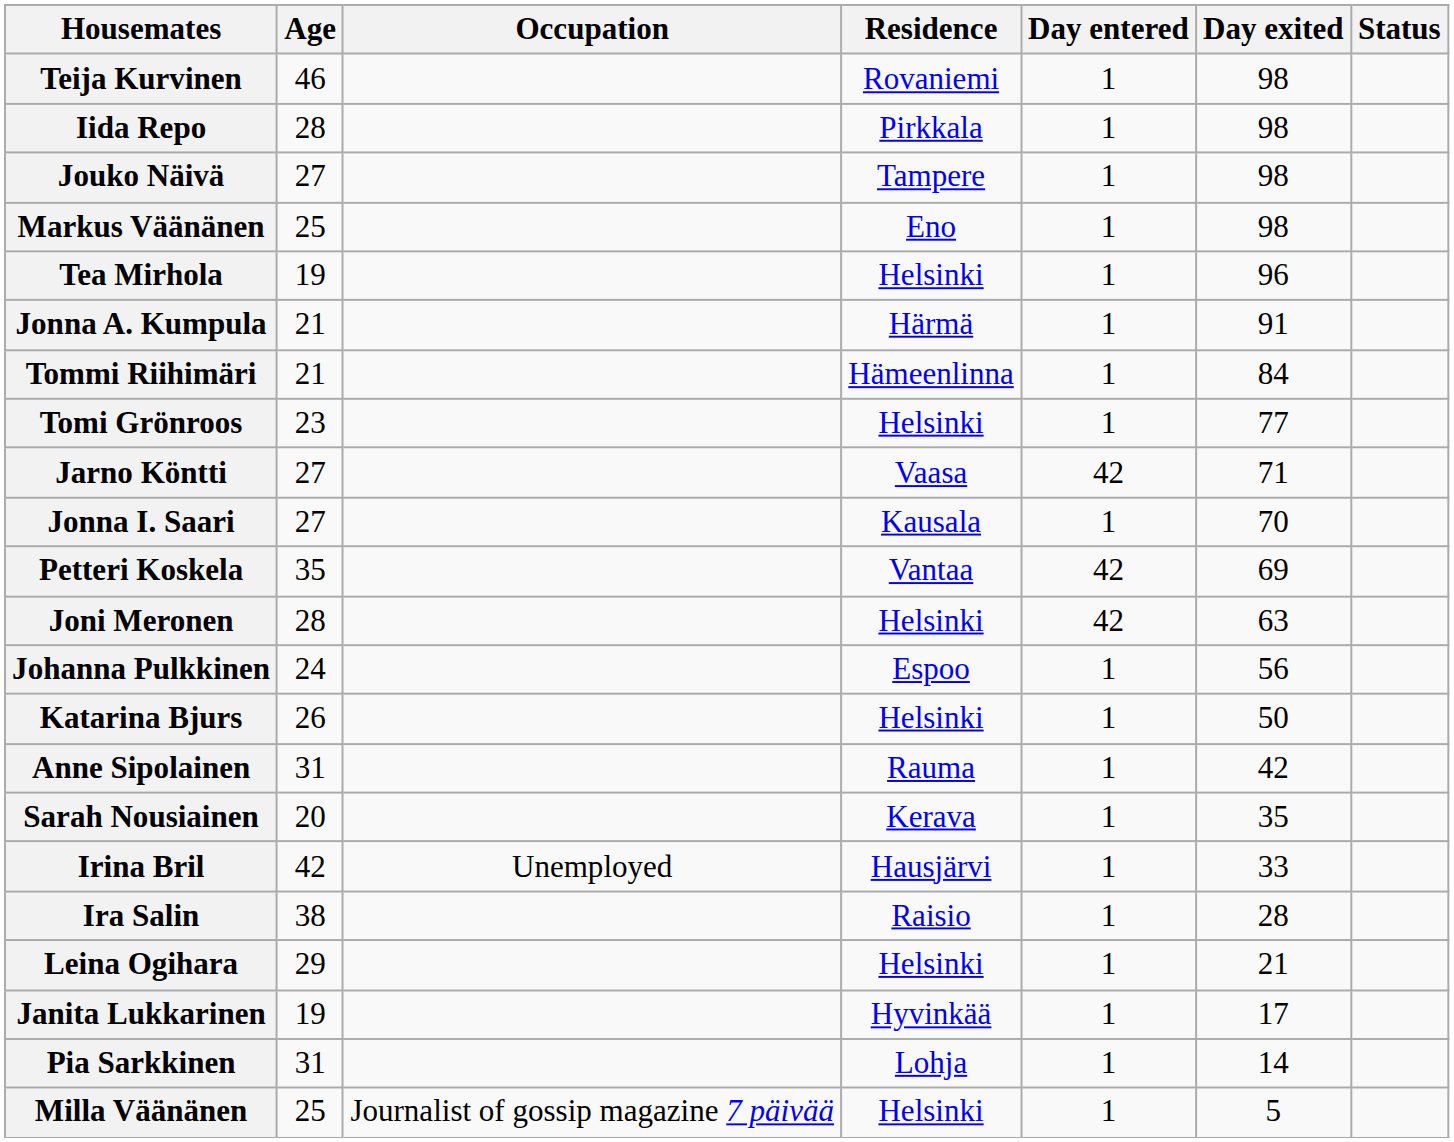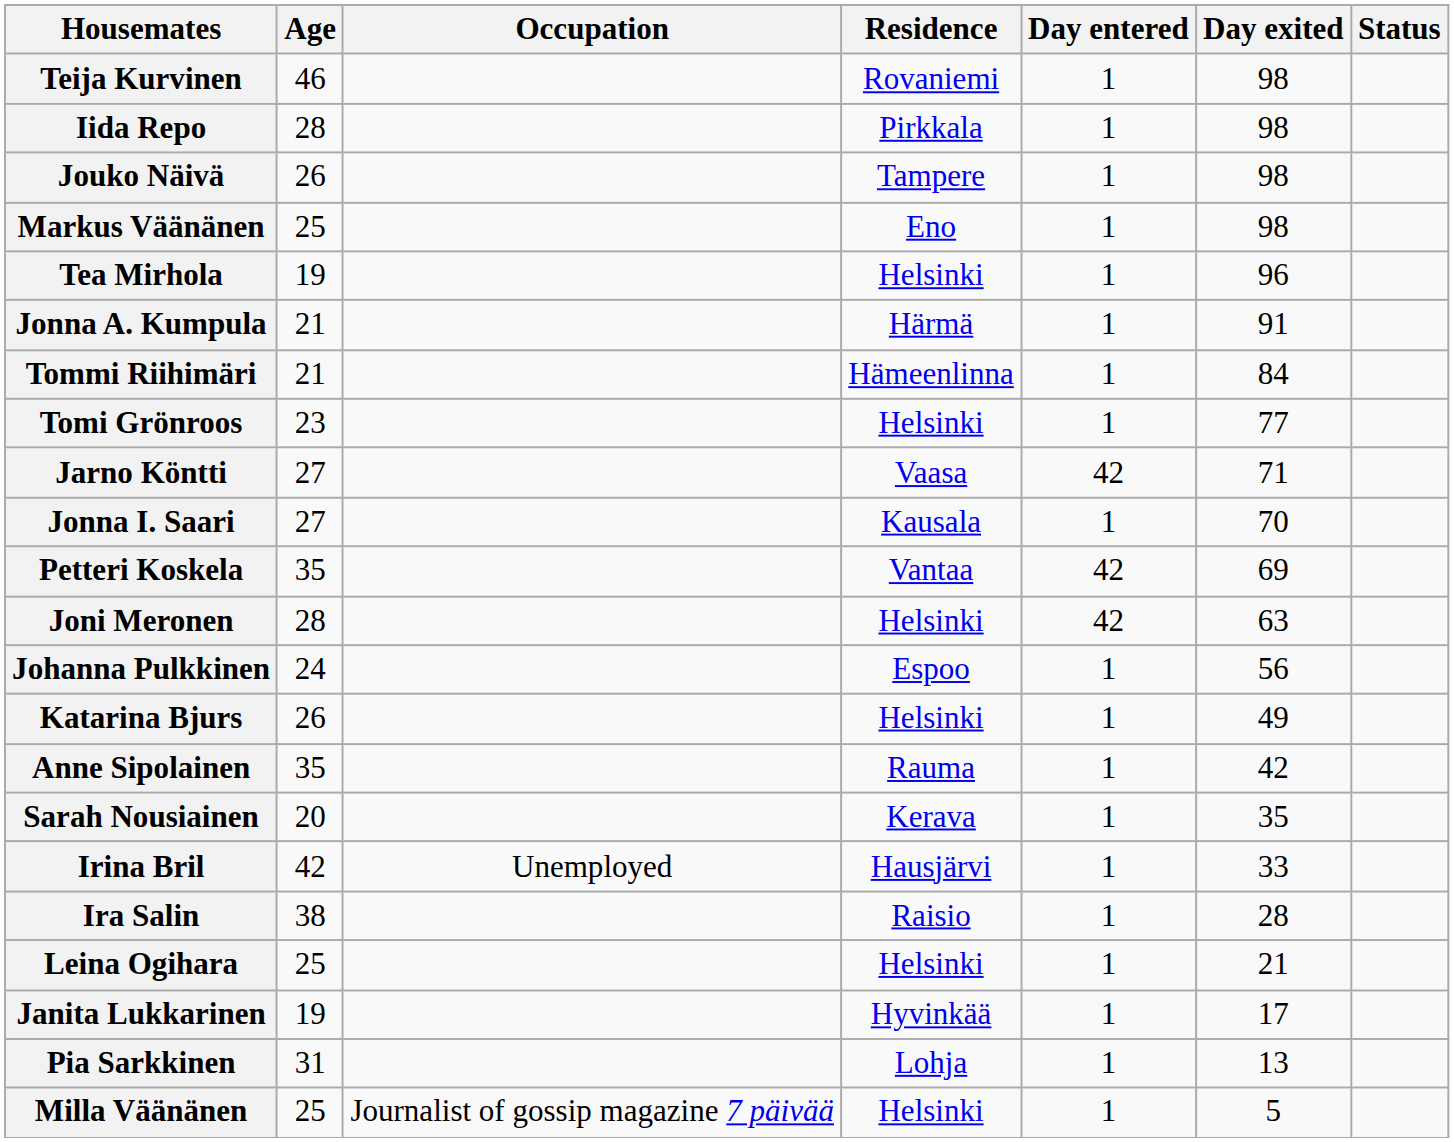 <table class="wikitable" style="text-align:center;">
 <tr>
 <th>Housemates</th>
 <th>Age</th>
 <th>Occupation</th>
 <th>Residence</th>
 <th>Day entered</th>
 <th>Day exited</th>
 <th>Status</th>
 </tr>
 <tr>
 <th>Teija Kurvinen</th>
 <td>46</td>
 <td></td>
 <td><a href='#'>Rovaniemi</a></td>
 <td>1</td>
 <td>98</td>
 <td></td>
 </tr>
 <tr>
 <th>Iida Repo</th>
 <td>28</td>
 <td></td>
 <td><a href='#'>Pirkkala</a></td>
 <td>1</td>
 <td>98</td>
 <td></td>
 </tr>
 <tr>
 <th>Jouko Näivä</th>
-<td>27</td>
+<td>26</td>
 <td></td>
 <td><a href='#'>Tampere</a></td>
 <td>1</td>
 <td>98</td>
 <td></td>
 </tr>
 <tr>
 <th>Markus Väänänen</th>
 <td>25</td>
 <td></td>
 <td><a href='#'>Eno</a></td>
 <td>1</td>
 <td>98</td>
 <td></td>
 </tr>
 <tr>
 <th>Tea Mirhola</th>
 <td>19</td>
 <td></td>
 <td><a href='#'>Helsinki</a></td>
 <td>1</td>
 <td>96</td>
 <td></td>
 </tr>
 <tr>
 <th>Jonna A. Kumpula</th>
 <td>21</td>
 <td></td>
 <td><a href='#'>Härmä</a></td>
 <td>1</td>
 <td>91</td>
 <td></td>
 </tr>
 <tr>
 <th>Tommi Riihimäri</th>
 <td>21</td>
 <td></td>
 <td><a href='#'>Hämeenlinna</a></td>
 <td>1</td>
 <td>84</td>
 <td></td>
 </tr>
 <tr>
 <th>Tomi Grönroos</th>
 <td>23</td>
 <td></td>
 <td><a href='#'>Helsinki</a></td>
 <td>1</td>
 <td>77</td>
 <td></td>
 </tr>
 <tr>
 <th>Jarno Köntti</th>
 <td>27</td>
 <td></td>
 <td><a href='#'>Vaasa</a></td>
 <td>42</td>
 <td>71</td>
 <td></td>
 </tr>
 <tr>
 <th>Jonna I. Saari</th>
 <td>27</td>
 <td></td>
 <td><a href='#'>Kausala</a></td>
 <td>1</td>
 <td>70</td>
 <td></td>
 </tr>
 <tr>
 <th>Petteri Koskela</th>
 <td>35</td>
 <td></td>
 <td><a href='#'>Vantaa</a></td>
 <td>42</td>
 <td>69</td>
 <td></td>
 </tr>
 <tr>
 <th>Joni Meronen</th>
 <td>28</td>
 <td></td>
 <td><a href='#'>Helsinki</a></td>
 <td>42</td>
 <td>63</td>
 <td></td>
 </tr>
 <tr>
 <th>Johanna Pulkkinen</th>
 <td>24</td>
 <td></td>
 <td><a href='#'>Espoo</a></td>
 <td>1</td>
 <td>56</td>
 <td></td>
 </tr>
 <tr>
 <th>Katarina Bjurs</th>
 <td>26</td>
 <td></td>
 <td><a href='#'>Helsinki</a></td>
 <td>1</td>
-<td>50</td>
+<td>49</td>
 <td></td>
 </tr>
 <tr>
 <th>Anne Sipolainen</th>
-<td>31</td>
+<td>35</td>
 <td></td>
 <td><a href='#'>Rauma</a></td>
 <td>1</td>
 <td>42</td>
 <td></td>
 </tr>
 <tr>
 <th>Sarah Nousiainen</th>
 <td>20</td>
 <td></td>
 <td><a href='#'>Kerava</a></td>
 <td>1</td>
 <td>35</td>
 <td></td>
 </tr>
 <tr>
 <th>Irina Bril</th>
 <td>42</td>
 <td>Unemployed</td>
 <td><a href='#'>Hausjärvi</a></td>
 <td>1</td>
 <td>33</td>
 <td></td>
 </tr>
 <tr>
 <th>Ira Salin</th>
 <td>38</td>
 <td></td>
 <td><a href='#'>Raisio</a></td>
 <td>1</td>
 <td>28</td>
 <td></td>
 </tr>
 <tr>
 <th>Leina Ogihara</th>
-<td>29</td>
+<td>25</td>
 <td></td>
 <td><a href='#'>Helsinki</a></td>
 <td>1</td>
 <td>21</td>
 <td></td>
 </tr>
 <tr>
 <th>Janita Lukkarinen</th>
 <td>19</td>
 <td></td>
 <td><a href='#'>Hyvinkää</a></td>
 <td>1</td>
 <td>17</td>
 <td></td>
 </tr>
 <tr>
 <th>Pia Sarkkinen</th>
 <td>31</td>
 <td></td>
 <td><a href='#'>Lohja</a></td>
 <td>1</td>
-<td>14</td>
+<td>13</td>
 <td></td>
 </tr>
 <tr>
 <th>Milla Väänänen</th>
 <td>25</td>
 <td>Journalist of gossip magazine <em><a href='#'>7 päivää</a></em></td>
 <td><a href='#'>Helsinki</a></td>
 <td>1</td>
 <td>5</td>
 <td></td>
 </tr>
 </table>
